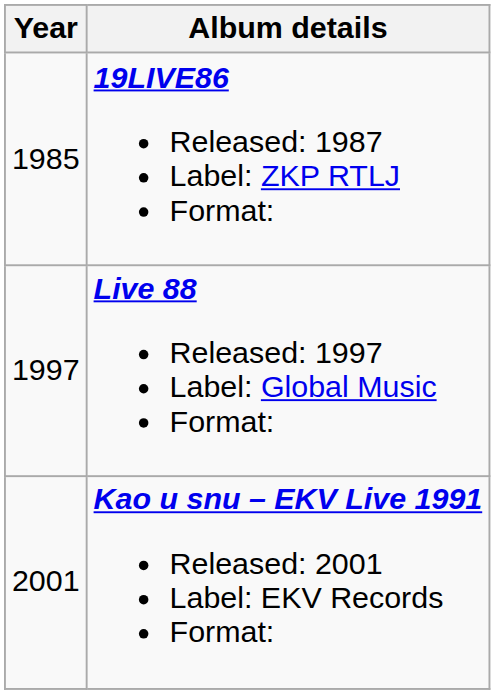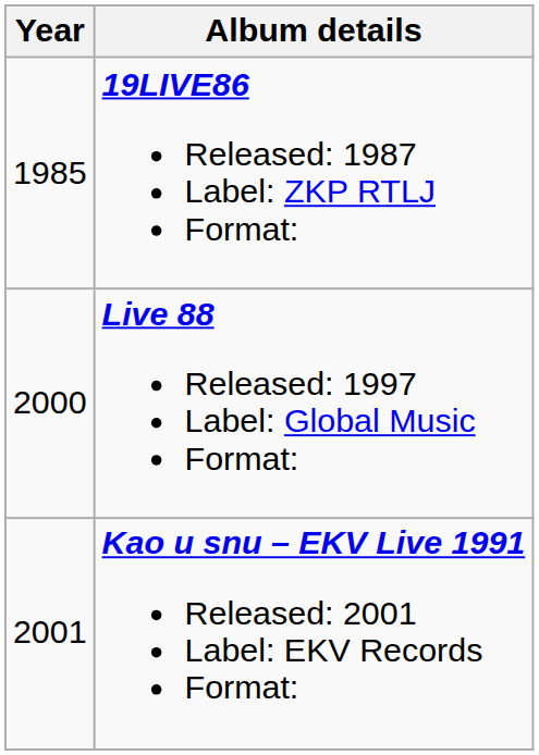 <table class ="wikitable">
 <tr>
 <th>Year</th>
 <th>Album details</th>
 </tr>
 <tr>
 <td align="center" rowspan="1">1985</td>
 <td><strong><em><a href='#'>19LIVE86</a></em></strong><br><ul><li>Released: 1987</li><li>Label: <a href='#'>ZKP RTLJ</a></li><li>Format:</li></ul></td>
 </tr>
 <tr>
-<td align="center" rowspan="1">1997</td>
+<td align="center" rowspan="1">2000</td>
 <td><strong><em><a href='#'>Live 88</a></em></strong><br><ul><li>Released: 1997</li><li>Label: <a href='#'>Global Music</a></li><li>Format:</li></ul></td>
 </tr>
 <tr>
 <td align="center" rowspan="1">2001</td>
 <td><strong><em><a href='#'>Kao u snu – EKV Live 1991</a></em></strong><br><ul><li>Released: 2001</li><li>Label: EKV Records</li><li>Format:</li></ul></td>
 </tr>
 </table>
